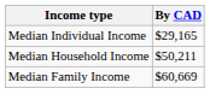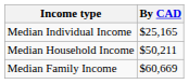 <table class="wikitable">
 <tr>
 <th>Income type</th>
 <th>By <a href='#'>CAD</a></th>
 </tr>
 <tr>
 <td>Median Individual Income</td>
-<td>$29,165</td>
+<td>$25,165</td>
 </tr>
 <tr>
 <td>Median Household Income</td>
 <td>$50,211</td>
 </tr>
 <tr>
 <td>Median Family Income</td>
 <td>$60,669</td>
 </tr>
 </table>
